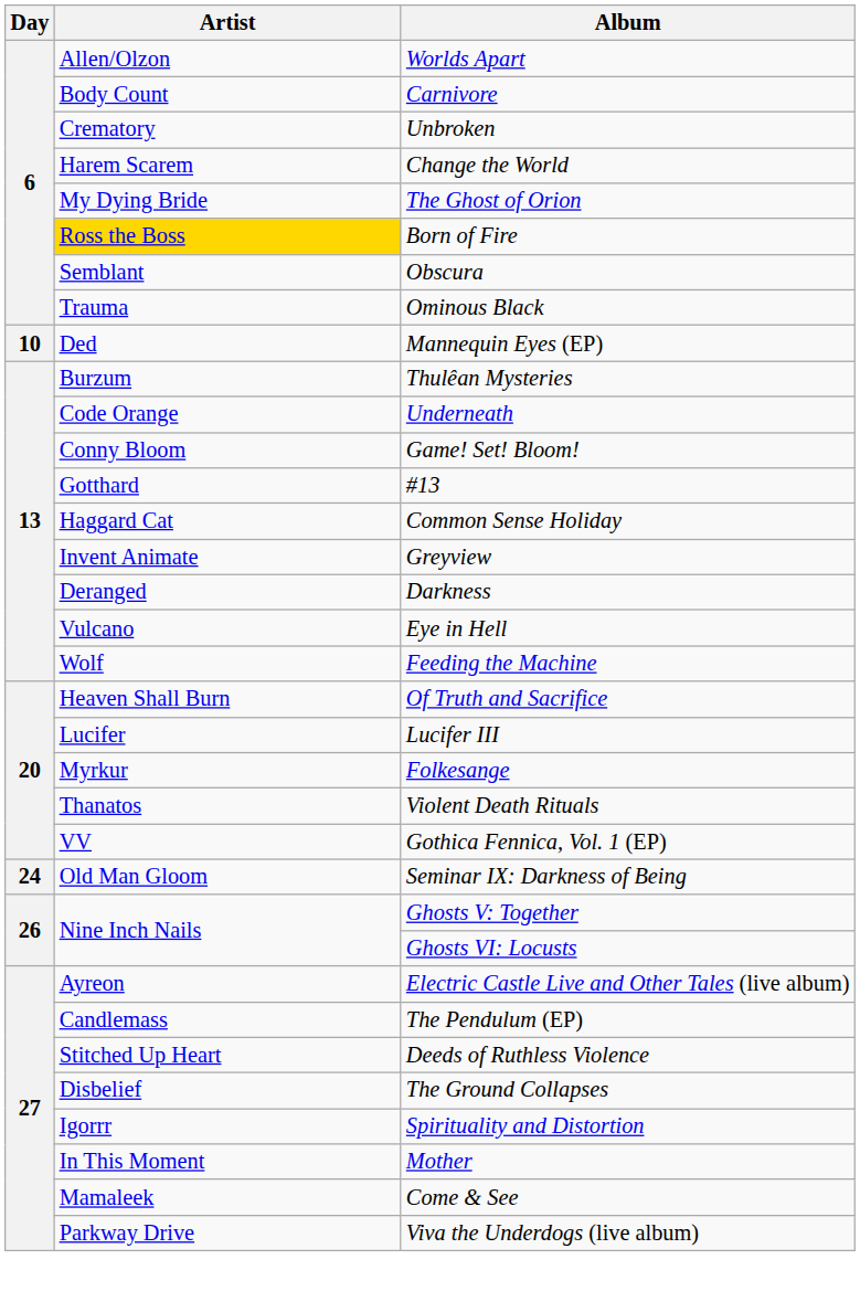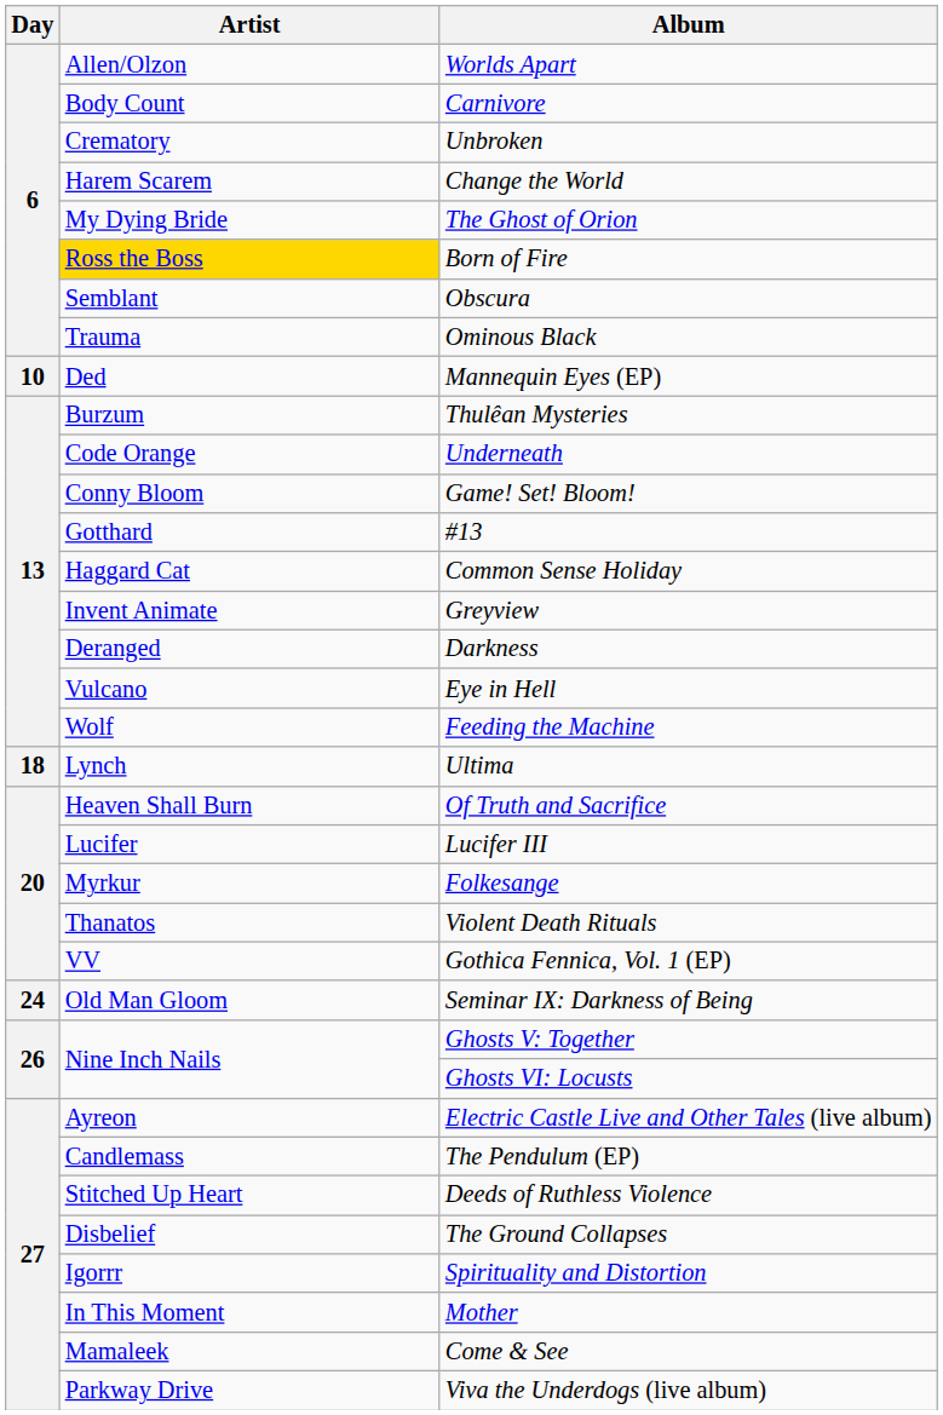 <table class="wikitable" id="table_March">
 <tr>
 <th scope="col">Day</th>
 <th scope="col" style="width:15em;">Artist</th>
 <th scope="col">Album</th>
 </tr>
 <tr>
 <th scope="row" rowspan="8">6</th>
 <td><a href='#'>Allen/Olzon</a></td>
 <td><em><a href='#'>Worlds Apart</a></em></td>
 </tr>
 <tr>
 <td><a href='#'>Body Count</a></td>
 <td><em><a href='#'>Carnivore</a></em></td>
 </tr>
 <tr>
 <td><a href='#'>Crematory</a></td>
 <td><em>Unbroken</em></td>
 </tr>
 <tr>
 <td><a href='#'>Harem Scarem</a></td>
 <td><em>Change the World</em></td>
 </tr>
 <tr>
 <td><a href='#'>My Dying Bride</a></td>
 <td><em><a href='#'>The Ghost of Orion</a></em></td>
 </tr>
 <tr>
 <td style="background: gold;"><a href='#'>Ross the Boss</a></td>
 <td><em>Born of Fire</em></td>
 </tr>
 <tr>
 <td><a href='#'>Semblant</a></td>
 <td><em>Obscura</em></td>
 </tr>
 <tr>
 <td><a href='#'>Trauma</a></td>
 <td><em>Ominous Black</em></td>
 </tr>
 <tr>
 <th scope="row">10</th>
 <td><a href='#'>Ded</a></td>
 <td><em>Mannequin Eyes</em> (EP)</td>
 </tr>
 <tr>
 <th scope="row" rowspan="9">13</th>
 <td><a href='#'>Burzum</a></td>
 <td><em>Thulêan Mysteries</em></td>
 </tr>
 <tr>
 <td><a href='#'>Code Orange</a></td>
 <td><em><a href='#'>Underneath</a></em></td>
 </tr>
 <tr>
 <td><a href='#'>Conny Bloom</a></td>
 <td><em>Game! Set! Bloom!</em></td>
 </tr>
 <tr>
 <td><a href='#'>Gotthard</a></td>
 <td><em>#13</em></td>
 </tr>
 <tr>
 <td><a href='#'>Haggard Cat</a></td>
 <td><em>Common Sense Holiday</em></td>
 </tr>
 <tr>
 <td><a href='#'>Invent Animate</a></td>
 <td><em>Greyview</em></td>
 </tr>
 <tr>
 <td><a href='#'>Deranged</a></td>
 <td><em>Darkness</em></td>
 </tr>
 <tr>
 <td><a href='#'>Vulcano</a></td>
 <td><em>Eye in Hell</em></td>
 </tr>
 <tr>
 <td><a href='#'>Wolf</a></td>
 <td><em><a href='#'>Feeding the Machine</a></em></td>
 </tr>
 <tr>
+<th scope="row">18</th>
+<td><a href='#'>Lynch</a></td>
+<td><em>Ultima</em></td>
+</tr>
+<tr>
 <th scope="row" rowspan="5">20</th>
 <td><a href='#'>Heaven Shall Burn</a></td>
 <td><em><a href='#'>Of Truth and Sacrifice</a></em></td>
 </tr>
 <tr>
 <td><a href='#'>Lucifer</a></td>
 <td><em>Lucifer III</em></td>
 </tr>
 <tr>
 <td><a href='#'>Myrkur</a></td>
 <td><em><a href='#'>Folkesange</a></em></td>
 </tr>
 <tr>
 <td><a href='#'>Thanatos</a></td>
 <td><em>Violent Death Rituals</em></td>
 </tr>
 <tr>
 <td><a href='#'>VV</a></td>
 <td><em>Gothica Fennica, Vol. 1</em> (EP)</td>
 </tr>
 <tr>
 <th scope="row">24</th>
 <td><a href='#'>Old Man Gloom</a></td>
 <td><em>Seminar IX: Darkness of Being</em></td>
 </tr>
 <tr>
 <th scope="row" rowspan="2">26</th>
 <td rowspan="2"><a href='#'>Nine Inch Nails</a></td>
 <td><em><a href='#'>Ghosts V: Together</a></em></td>
 </tr>
 <tr>
 <td><em><a href='#'>Ghosts VI: Locusts</a></em></td>
 </tr>
 <tr>
 <th scope="row" rowspan="8">27</th>
 <td><a href='#'>Ayreon</a></td>
 <td><em><a href='#'>Electric Castle Live and Other Tales</a></em> (live album)</td>
 </tr>
 <tr>
 <td><a href='#'>Candlemass</a></td>
 <td><em>The Pendulum</em> (EP)</td>
 </tr>
 <tr>
 <td><a href='#'>Stitched Up Heart</a></td>
 <td><em>Deeds of Ruthless Violence</em></td>
 </tr>
 <tr>
 <td><a href='#'>Disbelief</a></td>
 <td><em>The Ground Collapses</em></td>
 </tr>
 <tr>
 <td><a href='#'>Igorrr</a></td>
 <td><em><a href='#'>Spirituality and Distortion</a></em></td>
 </tr>
 <tr>
 <td><a href='#'>In This Moment</a></td>
 <td><em><a href='#'>Mother</a></em></td>
 </tr>
 <tr>
 <td><a href='#'>Mamaleek</a></td>
 <td><em>Come & See</em></td>
 </tr>
 <tr>
 <td><a href='#'>Parkway Drive</a></td>
 <td><em>Viva the Underdogs</em> (live album)</td>
 </tr>
 </table>
